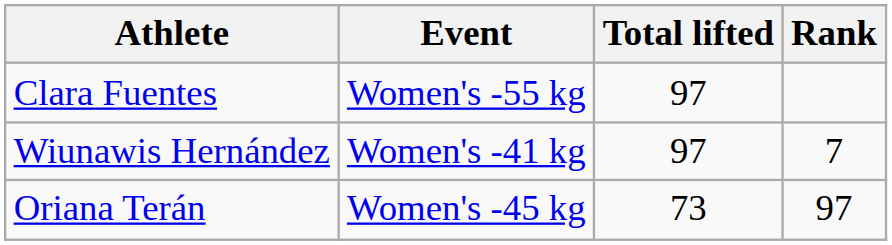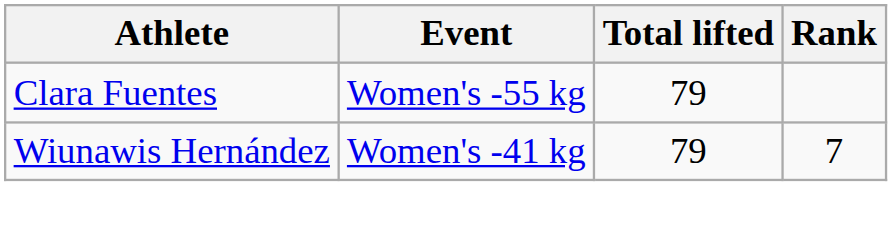 <table class="wikitable">
 <tr>
 <th>Athlete</th>
 <th>Event</th>
 <th>Total lifted</th>
 <th>Rank</th>
 </tr>
 <tr align="center">
 <td align="left"><a href='#'>Clara Fuentes</a></td>
 <td align="left"><a href='#'>Women's -55 kg</a></td>
-<td>97</td>
+<td>79</td>
 <td></td>
 </tr>
 <tr align="center">
 <td align="left"><a href='#'>Wiunawis Hernández</a></td>
 <td align="left"><a href='#'>Women's -41 kg</a></td>
-<td>97</td>
+<td>79</td>
 <td>7</td>
 </tr>
-<tr align="center">
-<td align="left"><a href='#'>Oriana Terán</a></td>
-<td align="left"><a href='#'>Women's -45 kg</a></td>
-<td>73</td>
-<td>97</td>
-</tr>
 </table>
